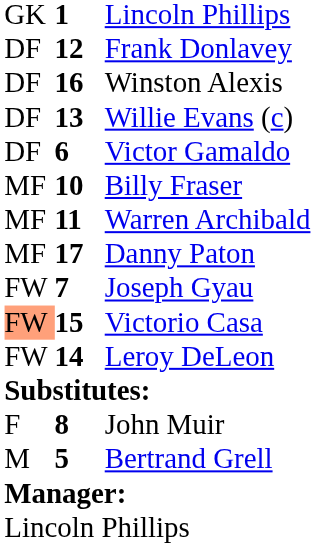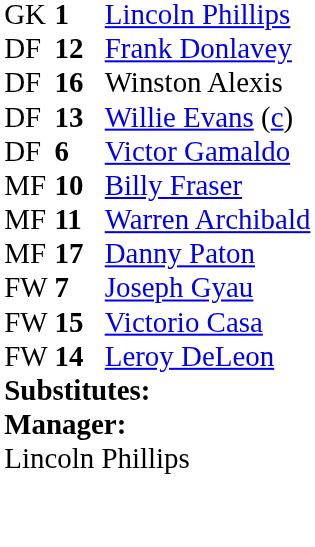 <table style="font-size:90%; margin:0.2em auto;" cellspacing="0" cellpadding="0">
 <tr>
 <th width="25"></th>
 <th width="25"></th>
 </tr>
 <tr>
 <td>GK</td>
 <td><strong>1</strong></td>
 <td> <a href='#'>Lincoln Phillips</a></td>
 </tr>
 <tr>
 <td>DF</td>
 <td><strong>12</strong></td>
 <td> <a href='#'>Frank Donlavey</a></td>
 </tr>
 <tr>
 <td>DF</td>
 <td><strong>16</strong></td>
 <td> Winston Alexis</td>
 </tr>
 <tr>
 <td>DF</td>
 <td><strong>13</strong></td>
 <td> <a href='#'>Willie Evans</a> (<a href='#'>c</a>)</td>
 </tr>
 <tr>
 <td>DF</td>
 <td><strong>6</strong></td>
 <td> <a href='#'>Victor Gamaldo</a></td>
 </tr>
 <tr>
 <td>MF</td>
 <td><strong>10</strong></td>
 <td> <a href='#'>Billy Fraser</a></td>
 </tr>
 <tr>
 <td>MF</td>
 <td><strong>11 </strong></td>
 <td> <a href='#'>Warren Archibald</a></td>
 </tr>
 <tr>
 <td>MF</td>
 <td><strong>17</strong></td>
 <td> <a href='#'>Danny Paton</a></td>
 </tr>
 <tr>
 <td>FW</td>
 <td><strong>7</strong></td>
 <td> <a href='#'>Joseph Gyau</a></td>
 </tr>
 <tr>
-<td style="background: lightsalmon;">FW</td>
+<td>FW</td>
 <td><strong>15</strong></td>
 <td> <a href='#'>Victorio Casa</a></td>
 </tr>
 <tr>
 <td>FW</td>
 <td><strong>14</strong></td>
 <td> <a href='#'>Leroy DeLeon</a></td>
 </tr>
 <tr>
 <td colspan="4"><strong>Substitutes:</strong></td>
 </tr>
 <tr>
-<td>F</td>
-<td><strong>8</strong></td>
-<td> John Muir</td>
-<td></td>
-<td></td>
-</tr>
-<tr>
-<td>M</td>
-<td><strong>5</strong></td>
-<td> <a href='#'>Bertrand Grell</a></td>
-<td></td>
-<td></td>
-</tr>
-<tr>
 <td colspan=3><strong>Manager:</strong></td>
 </tr>
 <tr>
 <td colspan=4> Lincoln Phillips</td>
 </tr>
 </table>
